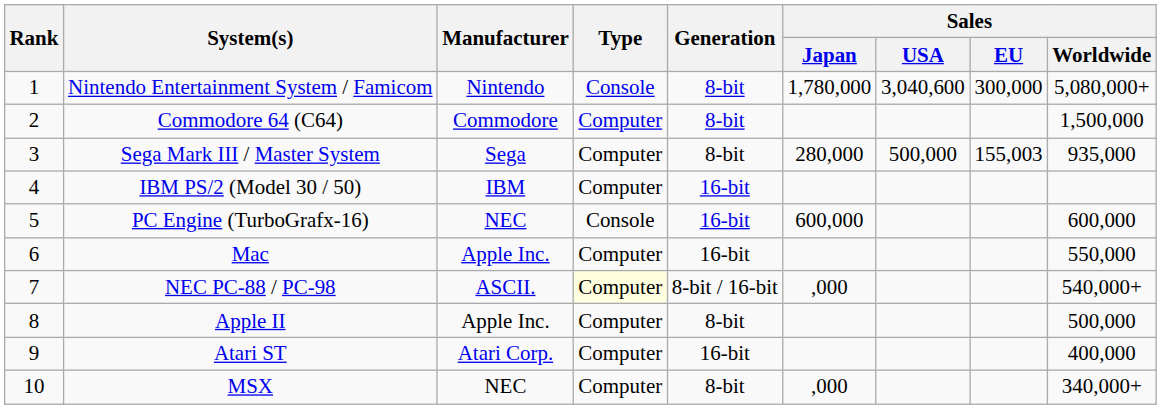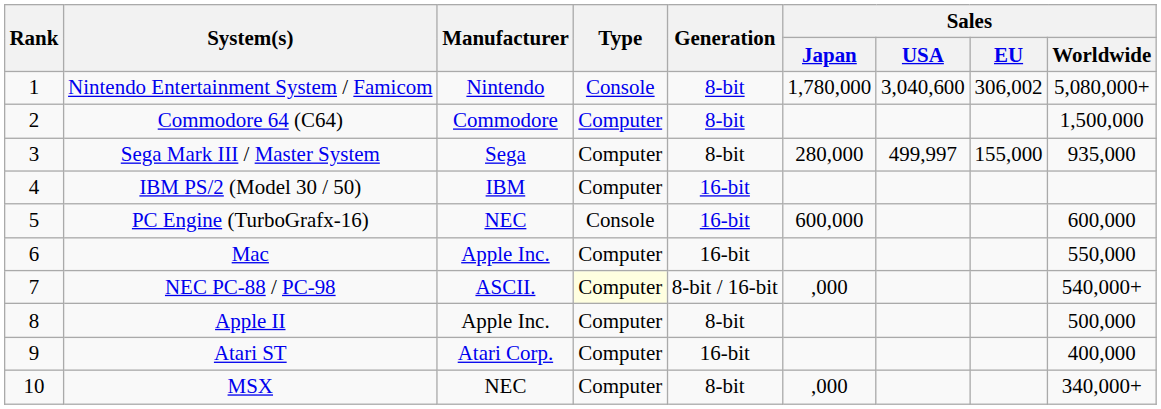 <table class="wikitable sortable" style="text-align:center">
 <tr>
 <th rowspan="2">Rank</th>
 <th rowspan="2">System(s)</th>
 <th rowspan="2">Manufacturer</th>
 <th rowspan="2">Type</th>
 <th rowspan="2">Generation</th>
 <th colspan="4">Sales</th>
 </tr>
 <tr>
 <th><a href='#'>Japan</a></th>
 <th><a href='#'>USA</a></th>
 <th><a href='#'>EU</a></th>
 <th>Worldwide</th>
 </tr>
 <tr>
 <td>1</td>
 <td><a href='#'>Nintendo Entertainment System</a> / <a href='#'>Famicom</a></td>
 <td><a href='#'>Nintendo</a></td>
 <td><a href='#'>Console</a></td>
 <td><a href='#'>8-bit</a></td>
 <td>1,780,000</td>
 <td>3,040,600</td>
-<td>300,000</td>
+<td>306,002</td>
 <td>5,080,000+</td>
 </tr>
 <tr>
 <td>2</td>
 <td><a href='#'>Commodore 64</a> (C64)</td>
 <td><a href='#'>Commodore</a></td>
 <td><a href='#'>Computer</a></td>
 <td><a href='#'>8-bit</a></td>
 <td></td>
 <td></td>
 <td></td>
 <td>1,500,000</td>
 </tr>
 <tr>
 <td>3</td>
 <td><a href='#'>Sega Mark III</a> / <a href='#'>Master System</a></td>
 <td><a href='#'>Sega</a></td>
 <td>Computer</td>
 <td>8-bit</td>
 <td>280,000</td>
-<td>500,000</td>
-<td>155,003</td>
+<td>499,997</td>
+<td>155,000</td>
 <td>935,000</td>
 </tr>
 <tr>
 <td>4</td>
 <td><a href='#'>IBM PS/2</a> (Model 30 / 50)</td>
 <td><a href='#'>IBM</a></td>
 <td>Computer</td>
 <td><a href='#'>16-bit</a></td>
 <td></td>
 <td></td>
 <td></td>
 <td></td>
 </tr>
 <tr>
 <td>5</td>
 <td><a href='#'>PC Engine</a> (TurboGrafx-16)</td>
 <td><a href='#'>NEC</a></td>
 <td>Console</td>
 <td><a href='#'>16-bit</a></td>
 <td>600,000</td>
 <td></td>
 <td></td>
 <td>600,000</td>
 </tr>
 <tr>
 <td>6</td>
 <td><a href='#'>Mac</a></td>
 <td><a href='#'>Apple Inc.</a></td>
 <td>Computer</td>
 <td>16-bit</td>
 <td></td>
 <td></td>
 <td></td>
 <td>550,000</td>
 </tr>
 <tr>
 <td>7</td>
 <td><a href='#'>NEC PC-88</a> / <a href='#'>PC-98</a></td>
 <td><a href='#'>ASCII.</a></td>
 <td style="background: lightyellow;">Computer</td>
 <td>8-bit / 16-bit</td>
 <td>,000</td>
 <td></td>
 <td></td>
 <td>540,000+</td>
 </tr>
 <tr>
 <td>8</td>
 <td><a href='#'>Apple II</a></td>
 <td>Apple Inc.</td>
 <td>Computer</td>
 <td>8-bit</td>
 <td></td>
 <td></td>
 <td></td>
 <td>500,000</td>
 </tr>
 <tr>
 <td>9</td>
 <td><a href='#'>Atari ST</a></td>
 <td><a href='#'>Atari Corp.</a></td>
 <td>Computer</td>
 <td>16-bit</td>
 <td></td>
 <td></td>
 <td></td>
 <td>400,000</td>
 </tr>
 <tr>
 <td>10</td>
 <td><a href='#'>MSX</a></td>
 <td>NEC</td>
 <td>Computer</td>
 <td>8-bit</td>
 <td>,000</td>
 <td></td>
 <td></td>
 <td>340,000+</td>
 </tr>
 </table>
